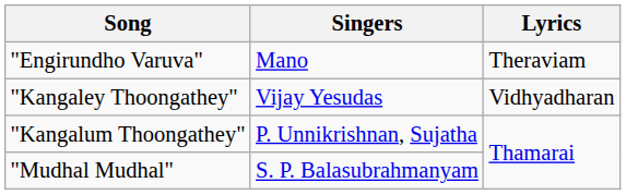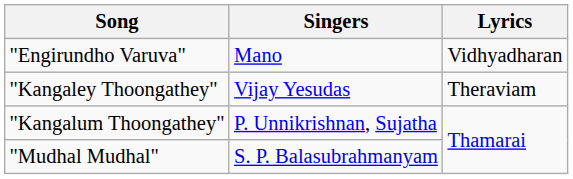 <table class="wikitable" style="font-size:95%;">
 <tr>
 <th>Song</th>
 <th>Singers</th>
 <th>Lyrics</th>
 </tr>
 <tr>
 <td>"Engirundho Varuva"</td>
 <td><a href='#'>Mano</a></td>
-<td>Theraviam</td>
+<td>Vidhyadharan</td>
 </tr>
 <tr>
 <td>"Kangaley Thoongathey"</td>
 <td><a href='#'>Vijay Yesudas</a></td>
-<td>Vidhyadharan</td>
+<td>Theraviam</td>
 </tr>
 <tr>
 <td>"Kangalum Thoongathey"</td>
 <td><a href='#'>P. Unnikrishnan</a>, <a href='#'>Sujatha</a></td>
 <td rowspan=2><a href='#'>Thamarai</a></td>
 </tr>
 <tr>
 <td>"Mudhal Mudhal"</td>
 <td><a href='#'>S. P. Balasubrahmanyam</a></td>
 </tr>
 </table>
